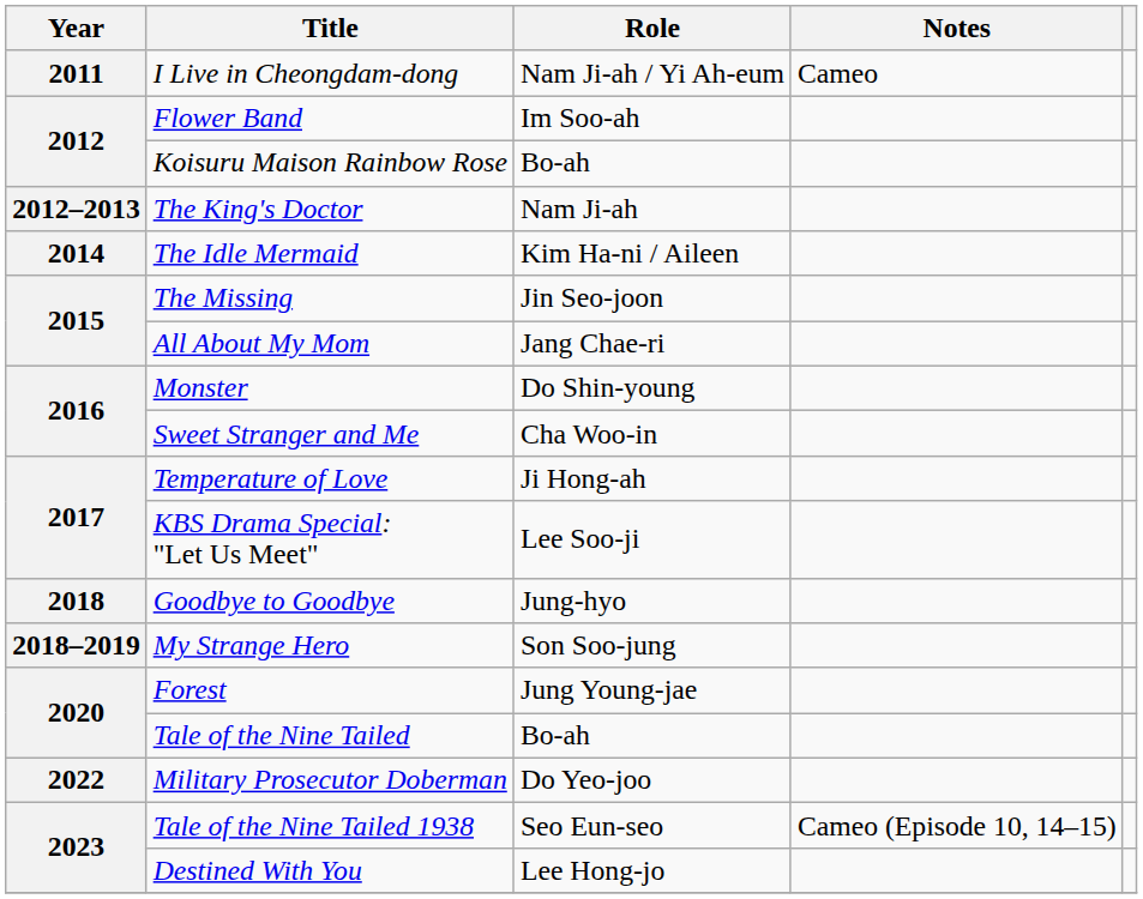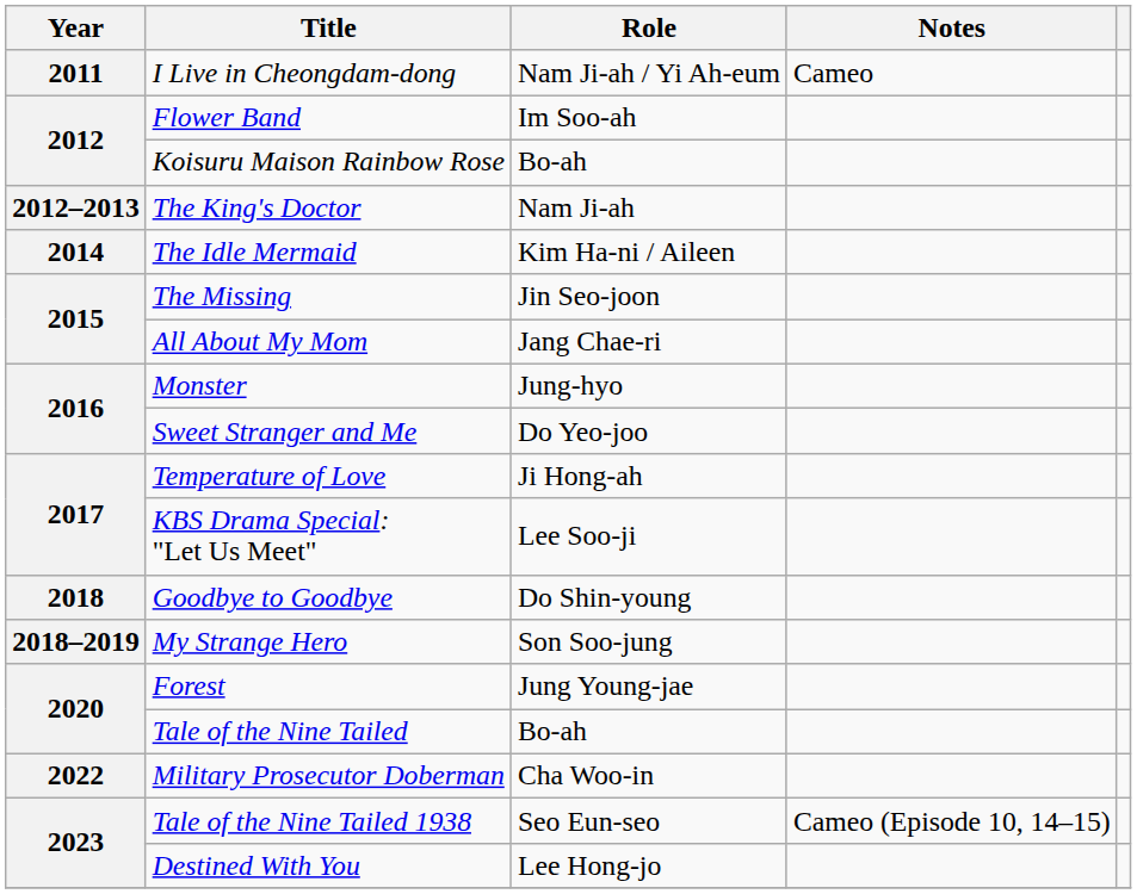 <table class="wikitable plainrowheaders sortable">
 <tr>
 <th scope="col">Year</th>
 <th scope="col">Title</th>
 <th scope="col">Role</th>
 <th scope="col">Notes</th>
 <th scope="col" class="unsortable"></th>
 </tr>
 <tr>
 <th scope="row">2011</th>
 <td><em>I Live in Cheongdam-dong</em></td>
 <td>Nam Ji-ah / Yi Ah-eum</td>
 <td>Cameo</td>
 <td style="text-align:center"></td>
 </tr>
 <tr>
 <th scope="row" rowspan="2">2012</th>
 <td><em><a href='#'>Flower Band</a></em></td>
 <td>Im Soo-ah</td>
 <td></td>
 <td style="text-align:center"></td>
 </tr>
 <tr>
 <td><em>Koisuru Maison Rainbow Rose</em></td>
 <td>Bo-ah</td>
 <td></td>
 <td style="text-align:center"></td>
 </tr>
 <tr>
 <th scope="row">2012–2013</th>
 <td><em><a href='#'>The King's Doctor</a></em></td>
 <td>Nam Ji-ah</td>
 <td></td>
 <td style="text-align:center"></td>
 </tr>
 <tr>
 <th scope="row">2014</th>
 <td><em><a href='#'>The Idle Mermaid</a></em></td>
 <td>Kim Ha-ni / Aileen</td>
 <td></td>
 <td style="text-align:center"></td>
 </tr>
 <tr>
 <th scope="row" rowspan="2">2015</th>
 <td><em><a href='#'>The Missing</a></em></td>
 <td>Jin Seo-joon</td>
 <td></td>
 <td style="text-align:center"></td>
 </tr>
 <tr>
 <td><em><a href='#'>All About My Mom</a></em></td>
 <td>Jang Chae-ri</td>
 <td></td>
 <td style="text-align:center"></td>
 </tr>
 <tr>
 <th scope="row" rowspan="2">2016</th>
 <td><em><a href='#'>Monster</a></em></td>
-<td>Do Shin-young</td>
+<td>Jung-hyo</td>
 <td></td>
 <td style="text-align:center"></td>
 </tr>
 <tr>
 <td><em><a href='#'>Sweet Stranger and Me</a></em></td>
-<td>Cha Woo-in</td>
+<td>Do Yeo-joo</td>
 <td></td>
 <td style="text-align:center"></td>
 </tr>
 <tr>
 <th scope="row" rowspan="2">2017</th>
 <td><em><a href='#'>Temperature of Love</a></em></td>
 <td>Ji Hong-ah</td>
 <td></td>
 <td style="text-align:center"></td>
 </tr>
 <tr>
 <td><em><a href='#'>KBS Drama Special</a>:</em><br>"Let Us Meet"</td>
 <td>Lee Soo-ji</td>
 <td></td>
 <td style="text-align:center"></td>
 </tr>
 <tr>
 <th scope="row">2018</th>
 <td><em><a href='#'>Goodbye to Goodbye</a></em></td>
-<td>Jung-hyo</td>
+<td>Do Shin-young</td>
 <td></td>
 <td style="text-align:center"></td>
 </tr>
 <tr>
 <th scope="row">2018–2019</th>
 <td><em><a href='#'>My Strange Hero</a></em></td>
 <td>Son Soo-jung</td>
 <td></td>
 <td style="text-align:center"></td>
 </tr>
 <tr>
 <th scope="row" rowspan="2">2020</th>
 <td><em><a href='#'>Forest</a></em></td>
 <td>Jung Young-jae</td>
 <td></td>
 <td style="text-align:center"></td>
 </tr>
 <tr>
 <td><em><a href='#'>Tale of the Nine Tailed</a></em></td>
 <td>Bo-ah</td>
 <td></td>
 <td style="text-align:center"></td>
 </tr>
 <tr>
 <th scope="row">2022</th>
 <td><em><a href='#'>Military Prosecutor Doberman</a></em></td>
-<td>Do Yeo-joo</td>
+<td>Cha Woo-in</td>
 <td></td>
 <td style="text-align:center"></td>
 </tr>
 <tr>
 <th scope="row" rowspan="2">2023</th>
 <td><em><a href='#'>Tale of the Nine Tailed 1938</a></em></td>
 <td>Seo Eun-seo</td>
 <td>Cameo (Episode 10, 14–15)</td>
 <td style="text-align:center"></td>
 </tr>
 <tr>
 <td><em><a href='#'>Destined With You</a></em></td>
 <td>Lee Hong-jo</td>
 <td></td>
 <td style="text-align:center"></td>
 </tr>
 <tr>
 </tr>
 </table>
